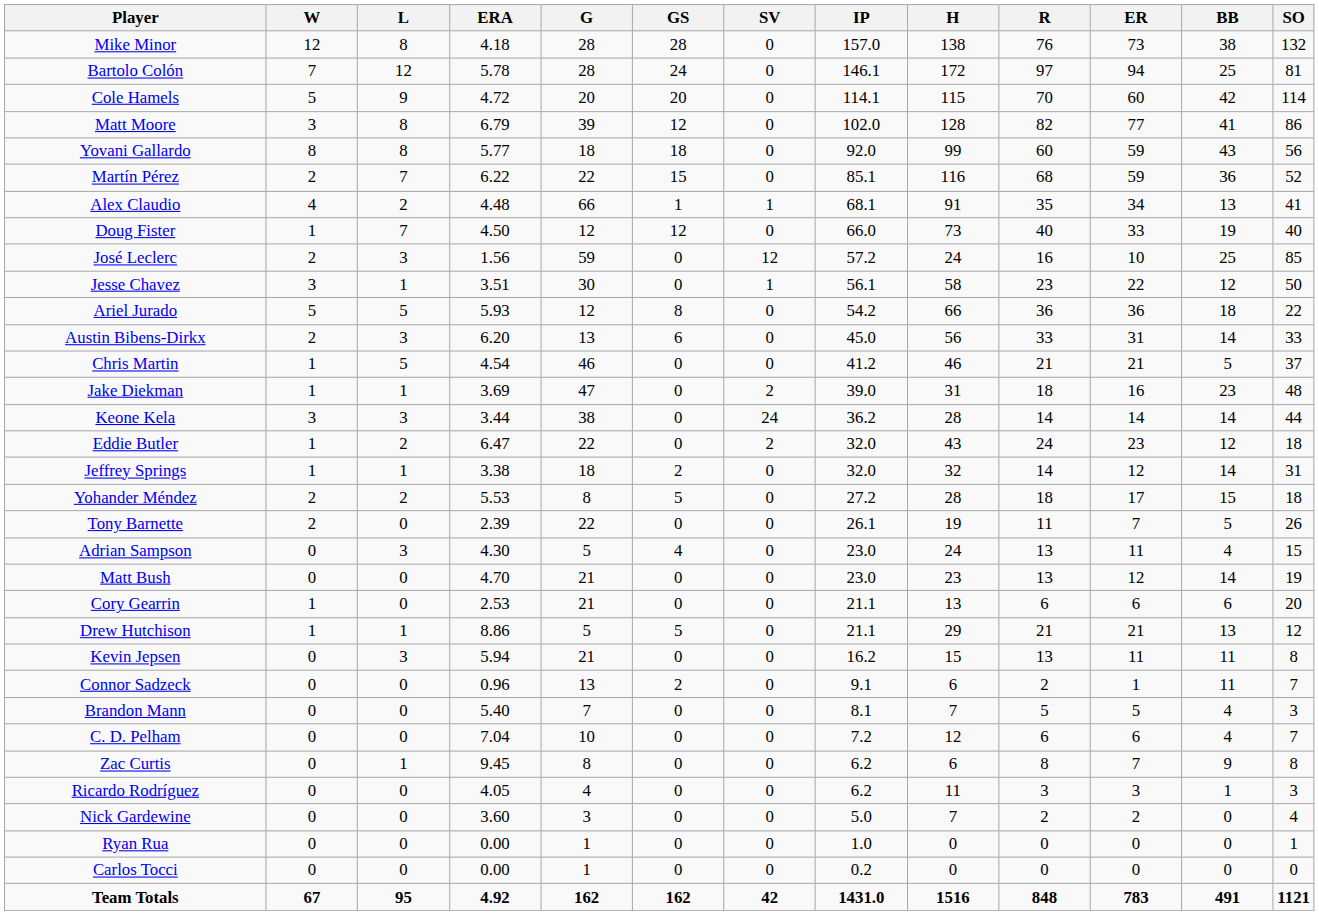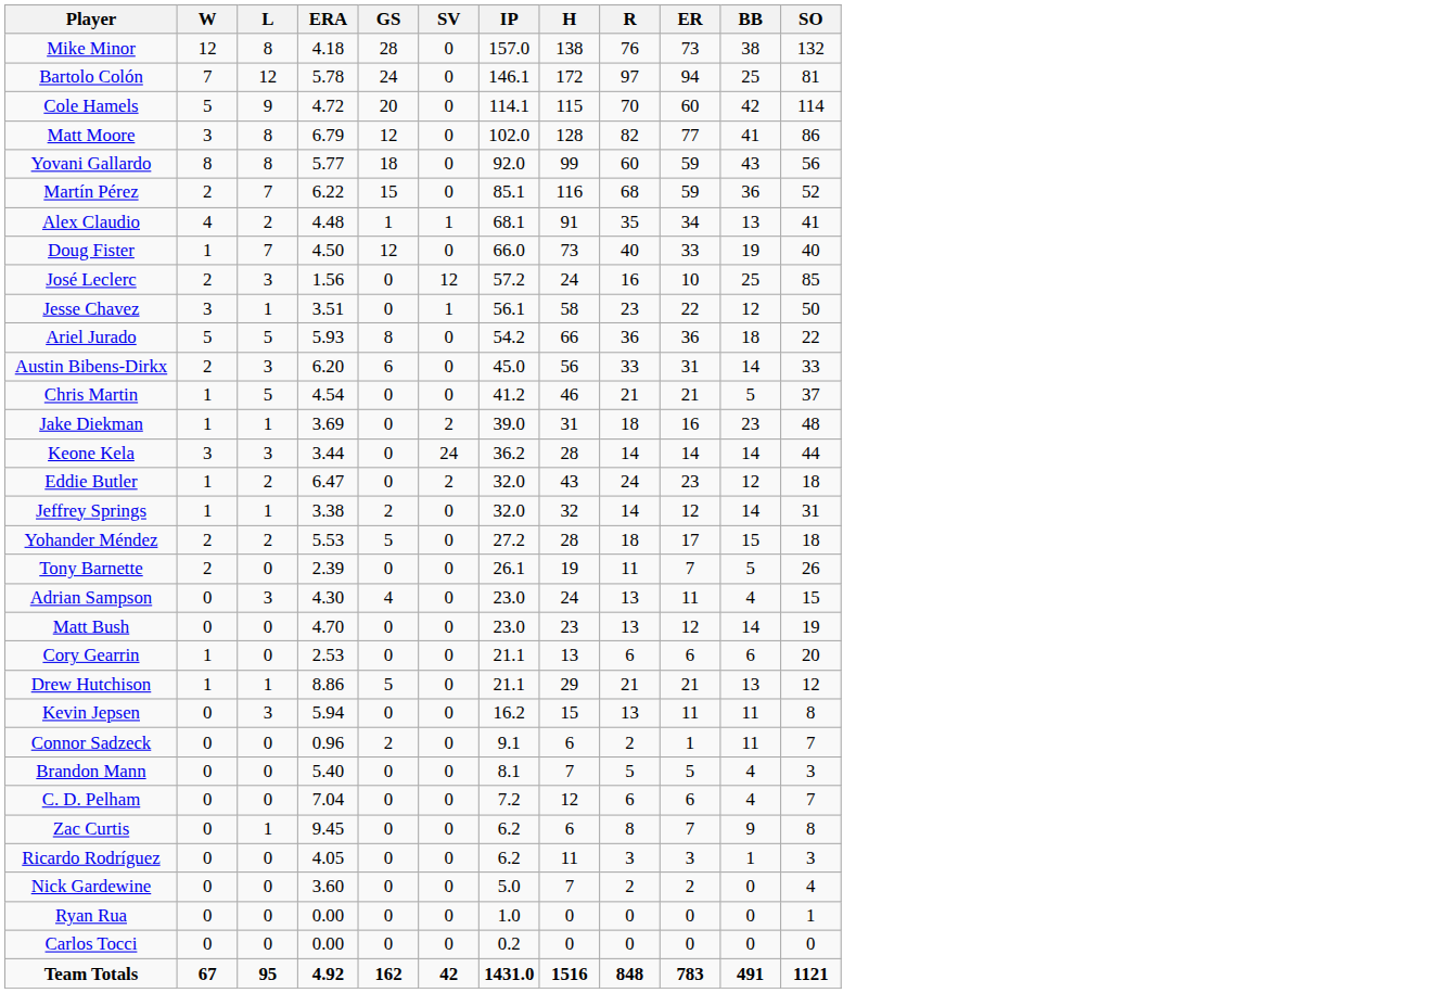 <table class=wikitable style="text-align:center">
 <tr>
 <th bgcolor=#DDDDFF; width="20%">Player</th>
 <th bgcolor=#DDDDFF; width="7%">W</th>
 <th bgcolor=#DDDDFF; width="7%">L</th>
 <th bgcolor=#DDDDFF; width="7%">ERA</th>
-<th bgcolor=#DDDDFF; width="7%">G</th>
 <th bgcolor=#DDDDFF; width="7%">GS</th>
 <th bgcolor=#DDDDFF; width="7%">SV</th>
 <th bgcolor=#DDDDFF; width="7%">IP</th>
 <th bgcolor=#DDDDFF; width="7%">H</th>
 <th bgcolor=#DDDDFF; width="7%">R</th>
 <th bgcolor=#DDDDFF; width="7%">ER</th>
 <th bgcolor=#DDDDFF; width="7%">BB</th>
 <th bgcolor=#DDDDFF; width="7%">SO</th>
 </tr>
 <tr>
 <td><a href='#'>Mike Minor</a></td>
 <td>12</td>
 <td>8</td>
 <td>4.18</td>
 <td>28</td>
-<td>28</td>
 <td>0</td>
 <td>157.0</td>
 <td>138</td>
 <td>76</td>
 <td>73</td>
 <td>38</td>
 <td>132</td>
 </tr>
 <tr>
 <td><a href='#'>Bartolo Colón</a></td>
 <td>7</td>
 <td>12</td>
 <td>5.78</td>
-<td>28</td>
 <td>24</td>
 <td>0</td>
 <td>146.1</td>
 <td>172</td>
 <td>97</td>
 <td>94</td>
 <td>25</td>
 <td>81</td>
 </tr>
 <tr>
 <td><a href='#'>Cole Hamels</a></td>
 <td>5</td>
 <td>9</td>
 <td>4.72</td>
 <td>20</td>
-<td>20</td>
 <td>0</td>
 <td>114.1</td>
 <td>115</td>
 <td>70</td>
 <td>60</td>
 <td>42</td>
 <td>114</td>
 </tr>
 <tr>
 <td><a href='#'>Matt Moore</a></td>
 <td>3</td>
 <td>8</td>
 <td>6.79</td>
-<td>39</td>
 <td>12</td>
 <td>0</td>
 <td>102.0</td>
 <td>128</td>
 <td>82</td>
 <td>77</td>
 <td>41</td>
 <td>86</td>
 </tr>
 <tr>
 <td><a href='#'>Yovani Gallardo</a></td>
 <td>8</td>
 <td>8</td>
 <td>5.77</td>
 <td>18</td>
-<td>18</td>
 <td>0</td>
 <td>92.0</td>
 <td>99</td>
 <td>60</td>
 <td>59</td>
 <td>43</td>
 <td>56</td>
 </tr>
 <tr>
 <td><a href='#'>Martín Pérez</a></td>
 <td>2</td>
 <td>7</td>
 <td>6.22</td>
-<td>22</td>
 <td>15</td>
 <td>0</td>
 <td>85.1</td>
 <td>116</td>
 <td>68</td>
 <td>59</td>
 <td>36</td>
 <td>52</td>
 </tr>
 <tr>
 <td><a href='#'>Alex Claudio</a></td>
 <td>4</td>
 <td>2</td>
 <td>4.48</td>
-<td>66</td>
 <td>1</td>
 <td>1</td>
 <td>68.1</td>
 <td>91</td>
 <td>35</td>
 <td>34</td>
 <td>13</td>
 <td>41</td>
 </tr>
 <tr>
 <td><a href='#'>Doug Fister</a></td>
 <td>1</td>
 <td>7</td>
 <td>4.50</td>
 <td>12</td>
-<td>12</td>
 <td>0</td>
 <td>66.0</td>
 <td>73</td>
 <td>40</td>
 <td>33</td>
 <td>19</td>
 <td>40</td>
 </tr>
 <tr>
 <td><a href='#'>José Leclerc</a></td>
 <td>2</td>
 <td>3</td>
 <td>1.56</td>
-<td>59</td>
 <td>0</td>
 <td>12</td>
 <td>57.2</td>
 <td>24</td>
 <td>16</td>
 <td>10</td>
 <td>25</td>
 <td>85</td>
 </tr>
 <tr>
 <td><a href='#'>Jesse Chavez</a></td>
 <td>3</td>
 <td>1</td>
 <td>3.51</td>
-<td>30</td>
 <td>0</td>
 <td>1</td>
 <td>56.1</td>
 <td>58</td>
 <td>23</td>
 <td>22</td>
 <td>12</td>
 <td>50</td>
 </tr>
 <tr>
 <td><a href='#'>Ariel Jurado</a></td>
 <td>5</td>
 <td>5</td>
 <td>5.93</td>
-<td>12</td>
 <td>8</td>
 <td>0</td>
 <td>54.2</td>
 <td>66</td>
 <td>36</td>
 <td>36</td>
 <td>18</td>
 <td>22</td>
 </tr>
 <tr>
 <td><a href='#'>Austin Bibens-Dirkx</a></td>
 <td>2</td>
 <td>3</td>
 <td>6.20</td>
-<td>13</td>
 <td>6</td>
 <td>0</td>
 <td>45.0</td>
 <td>56</td>
 <td>33</td>
 <td>31</td>
 <td>14</td>
 <td>33</td>
 </tr>
 <tr>
 <td><a href='#'>Chris Martin</a></td>
 <td>1</td>
 <td>5</td>
 <td>4.54</td>
-<td>46</td>
 <td>0</td>
 <td>0</td>
 <td>41.2</td>
 <td>46</td>
 <td>21</td>
 <td>21</td>
 <td>5</td>
 <td>37</td>
 </tr>
 <tr>
 <td><a href='#'>Jake Diekman</a></td>
 <td>1</td>
 <td>1</td>
 <td>3.69</td>
-<td>47</td>
 <td>0</td>
 <td>2</td>
 <td>39.0</td>
 <td>31</td>
 <td>18</td>
 <td>16</td>
 <td>23</td>
 <td>48</td>
 </tr>
 <tr>
 <td><a href='#'>Keone Kela</a></td>
 <td>3</td>
 <td>3</td>
 <td>3.44</td>
-<td>38</td>
 <td>0</td>
 <td>24</td>
 <td>36.2</td>
 <td>28</td>
 <td>14</td>
 <td>14</td>
 <td>14</td>
 <td>44</td>
 </tr>
 <tr>
 <td><a href='#'>Eddie Butler</a></td>
 <td>1</td>
 <td>2</td>
 <td>6.47</td>
-<td>22</td>
 <td>0</td>
 <td>2</td>
 <td>32.0</td>
 <td>43</td>
 <td>24</td>
 <td>23</td>
 <td>12</td>
 <td>18</td>
 </tr>
 <tr>
 <td><a href='#'>Jeffrey Springs</a></td>
 <td>1</td>
 <td>1</td>
 <td>3.38</td>
-<td>18</td>
 <td>2</td>
 <td>0</td>
 <td>32.0</td>
 <td>32</td>
 <td>14</td>
 <td>12</td>
 <td>14</td>
 <td>31</td>
 </tr>
 <tr>
 <td><a href='#'>Yohander Méndez</a></td>
 <td>2</td>
 <td>2</td>
 <td>5.53</td>
-<td>8</td>
 <td>5</td>
 <td>0</td>
 <td>27.2</td>
 <td>28</td>
 <td>18</td>
 <td>17</td>
 <td>15</td>
 <td>18</td>
 </tr>
 <tr>
 <td><a href='#'>Tony Barnette</a></td>
 <td>2</td>
 <td>0</td>
 <td>2.39</td>
-<td>22</td>
 <td>0</td>
 <td>0</td>
 <td>26.1</td>
 <td>19</td>
 <td>11</td>
 <td>7</td>
 <td>5</td>
 <td>26</td>
 </tr>
 <tr>
 <td><a href='#'>Adrian Sampson</a></td>
 <td>0</td>
 <td>3</td>
 <td>4.30</td>
-<td>5</td>
 <td>4</td>
 <td>0</td>
 <td>23.0</td>
 <td>24</td>
 <td>13</td>
 <td>11</td>
 <td>4</td>
 <td>15</td>
 </tr>
 <tr>
 <td><a href='#'>Matt Bush</a></td>
 <td>0</td>
 <td>0</td>
 <td>4.70</td>
-<td>21</td>
 <td>0</td>
 <td>0</td>
 <td>23.0</td>
 <td>23</td>
 <td>13</td>
 <td>12</td>
 <td>14</td>
 <td>19</td>
 </tr>
 <tr>
 <td><a href='#'>Cory Gearrin</a></td>
 <td>1</td>
 <td>0</td>
 <td>2.53</td>
-<td>21</td>
 <td>0</td>
 <td>0</td>
 <td>21.1</td>
 <td>13</td>
 <td>6</td>
 <td>6</td>
 <td>6</td>
 <td>20</td>
 </tr>
 <tr>
 <td><a href='#'>Drew Hutchison</a></td>
 <td>1</td>
 <td>1</td>
 <td>8.86</td>
 <td>5</td>
-<td>5</td>
 <td>0</td>
 <td>21.1</td>
 <td>29</td>
 <td>21</td>
 <td>21</td>
 <td>13</td>
 <td>12</td>
 </tr>
 <tr>
 <td><a href='#'>Kevin Jepsen</a></td>
 <td>0</td>
 <td>3</td>
 <td>5.94</td>
-<td>21</td>
 <td>0</td>
 <td>0</td>
 <td>16.2</td>
 <td>15</td>
 <td>13</td>
 <td>11</td>
 <td>11</td>
 <td>8</td>
 </tr>
 <tr>
 <td><a href='#'>Connor Sadzeck</a></td>
 <td>0</td>
 <td>0</td>
 <td>0.96</td>
-<td>13</td>
 <td>2</td>
 <td>0</td>
 <td>9.1</td>
 <td>6</td>
 <td>2</td>
 <td>1</td>
 <td>11</td>
 <td>7</td>
 </tr>
 <tr>
 <td><a href='#'>Brandon Mann</a></td>
 <td>0</td>
 <td>0</td>
 <td>5.40</td>
-<td>7</td>
 <td>0</td>
 <td>0</td>
 <td>8.1</td>
 <td>7</td>
 <td>5</td>
 <td>5</td>
 <td>4</td>
 <td>3</td>
 </tr>
 <tr>
 <td><a href='#'>C. D. Pelham</a></td>
 <td>0</td>
 <td>0</td>
 <td>7.04</td>
-<td>10</td>
 <td>0</td>
 <td>0</td>
 <td>7.2</td>
 <td>12</td>
 <td>6</td>
 <td>6</td>
 <td>4</td>
 <td>7</td>
 </tr>
 <tr>
 <td><a href='#'>Zac Curtis</a></td>
 <td>0</td>
 <td>1</td>
 <td>9.45</td>
-<td>8</td>
 <td>0</td>
 <td>0</td>
 <td>6.2</td>
 <td>6</td>
 <td>8</td>
 <td>7</td>
 <td>9</td>
 <td>8</td>
 </tr>
 <tr>
 <td><a href='#'>Ricardo Rodríguez</a></td>
 <td>0</td>
 <td>0</td>
 <td>4.05</td>
-<td>4</td>
 <td>0</td>
 <td>0</td>
 <td>6.2</td>
 <td>11</td>
 <td>3</td>
 <td>3</td>
 <td>1</td>
 <td>3</td>
 </tr>
 <tr>
 <td><a href='#'>Nick Gardewine</a></td>
 <td>0</td>
 <td>0</td>
 <td>3.60</td>
-<td>3</td>
 <td>0</td>
 <td>0</td>
 <td>5.0</td>
 <td>7</td>
 <td>2</td>
 <td>2</td>
 <td>0</td>
 <td>4</td>
 </tr>
 <tr>
 <td><a href='#'>Ryan Rua</a></td>
 <td>0</td>
 <td>0</td>
 <td>0.00</td>
-<td>1</td>
 <td>0</td>
 <td>0</td>
 <td>1.0</td>
 <td>0</td>
 <td>0</td>
 <td>0</td>
 <td>0</td>
 <td>1</td>
 </tr>
 <tr>
 <td><a href='#'>Carlos Tocci</a></td>
 <td>0</td>
 <td>0</td>
 <td>0.00</td>
-<td>1</td>
 <td>0</td>
 <td>0</td>
 <td>0.2</td>
 <td>0</td>
 <td>0</td>
 <td>0</td>
 <td>0</td>
 <td>0</td>
 </tr>
 <tr>
 <td><strong>Team Totals</strong></td>
 <td><strong>67</strong></td>
 <td><strong>95</strong></td>
 <td><strong>4.92</strong></td>
 <td><strong>162</strong></td>
-<td><strong>162</strong></td>
 <td><strong>42</strong></td>
 <td><strong>1431.0</strong></td>
 <td><strong>1516</strong></td>
 <td><strong>848</strong></td>
 <td><strong>783</strong></td>
 <td><strong>491</strong></td>
 <td><strong>1121</strong></td>
 </tr>
 </table>
